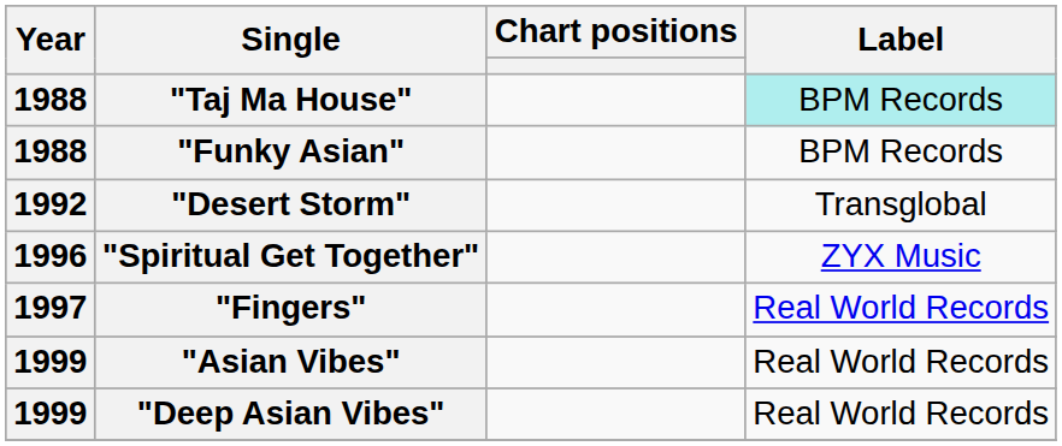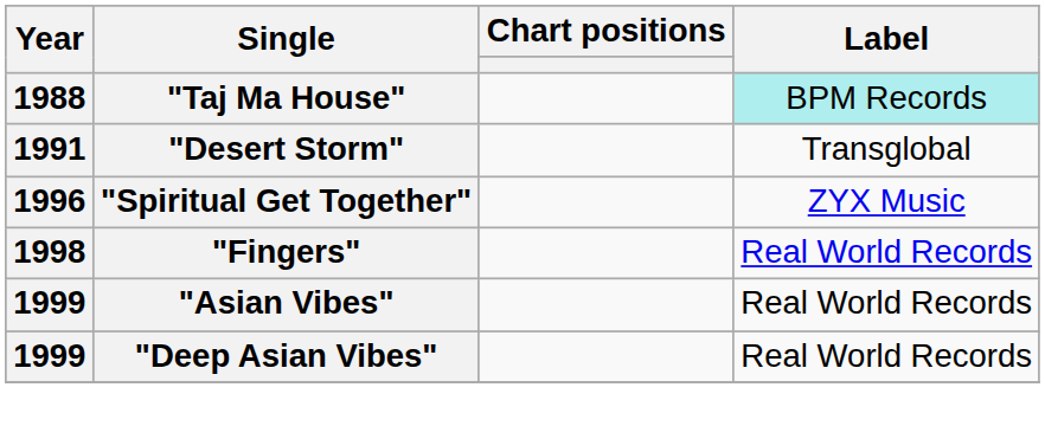 <table class="wikitable plainrowheaders" style="text-align:center;">
 <tr>
 <th scope="col" rowspan="2">Year</th>
 <th scope="col" rowspan="2">Single</th>
 <th scope="col">Chart positions</th>
 <th scope="col" rowspan="2">Label</th>
 </tr>
 <tr>
 <th></th>
 </tr>
 <tr>
 <th scope="row">1988</th>
 <th scope="row">"Taj Ma House"</th>
 <td></td>
 <td scope="row" style="background: paleturquoise;">BPM Records</td>
 </tr>
 <tr>
-<th scope="row">1988</th>
-<th scope="row">"Funky Asian"</th>
-<td></td>
-<td scope="row">BPM Records</td>
-</tr>
-<tr>
-<th scope="row">1992</th>
+<th scope="row">1991</th>
 <th scope="row">"Desert Storm"</th>
 <td></td>
 <td scope="row">Transglobal</td>
 </tr>
 <tr>
 <th scope="row">1996</th>
 <th scope="row">"Spiritual Get Together"</th>
 <td></td>
 <td scope="row"><a href='#'>ZYX Music</a></td>
 </tr>
 <tr>
-<th scope="row">1997</th>
+<th scope="row">1998</th>
 <th scope="row">"Fingers"</th>
 <td></td>
 <td scope="row"><a href='#'>Real World Records</a></td>
 </tr>
 <tr>
 <th scope="row">1999</th>
 <th scope="row">"Asian Vibes"</th>
 <td></td>
 <td scope="row">Real World Records</td>
 </tr>
 <tr>
 <th scope="row">1999</th>
 <th scope="row">"Deep Asian Vibes"</th>
 <td></td>
 <td scope="row">Real World Records</td>
 </tr>
 <tr>
 </tr>
 </table>
